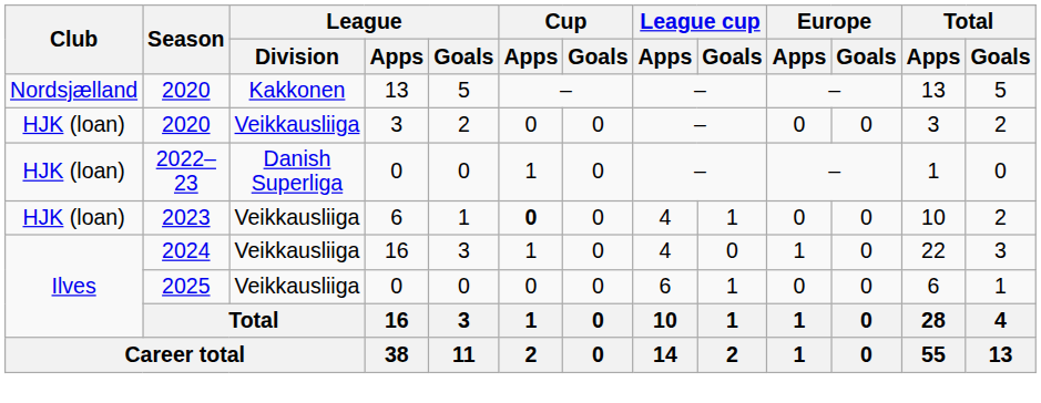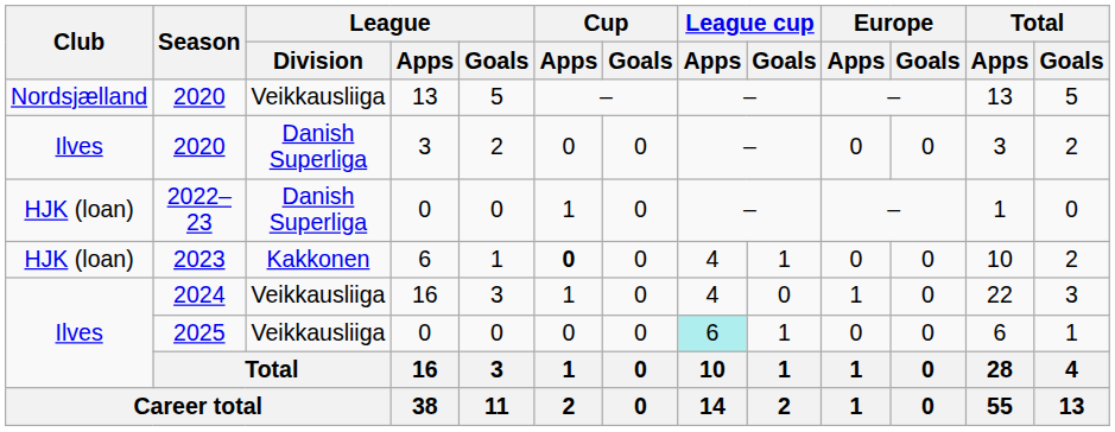 <table class="wikitable" style="text-align: center">
 <tr>
 <th rowspan="2">Club</th>
 <th rowspan="2">Season</th>
 <th colspan="3">League</th>
 <th colspan="2">Cup</th>
 <th colspan="2"><a href='#'>League cup</a></th>
 <th colspan="2">Europe</th>
 <th colspan="2">Total</th>
 </tr>
 <tr>
 <th>Division</th>
 <th>Apps</th>
 <th>Goals</th>
 <th>Apps</th>
 <th>Goals</th>
 <th>Apps</th>
 <th>Goals</th>
 <th>Apps</th>
 <th>Goals</th>
 <th>Apps</th>
 <th>Goals</th>
 </tr>
 <tr>
 <td><a href='#'>Nordsjælland</a></td>
 <td><a href='#'>2020</a></td>
-<td><a href='#'>Kakkonen</a></td>
+<td>Veikkausliiga</td>
 <td>13</td>
 <td>5</td>
 <td colspan="2">–</td>
 <td colspan="2">–</td>
 <td colspan="2">–</td>
 <td>13</td>
 <td>5</td>
 </tr>
 <tr>
-<td><a href='#'>HJK</a> (loan)</td>
+<td><a href='#'>Ilves</a></td>
 <td><a href='#'>2020</a></td>
-<td><a href='#'>Veikkausliiga</a></td>
+<td><a href='#'>Danish Superliga</a></td>
 <td>3</td>
 <td>2</td>
 <td>0</td>
 <td>0</td>
 <td colspan="2">–</td>
 <td>0</td>
 <td>0</td>
 <td>3</td>
 <td>2</td>
 </tr>
 <tr>
 <td><a href='#'>HJK</a> (loan)</td>
 <td><a href='#'>2022–23</a></td>
 <td><a href='#'>Danish Superliga</a></td>
 <td>0</td>
 <td>0</td>
 <td>1</td>
 <td>0</td>
 <td colspan="2">–</td>
 <td colspan="2">–</td>
 <td>1</td>
 <td>0</td>
 </tr>
 <tr>
 <td><a href='#'>HJK</a> (loan)</td>
 <td><a href='#'>2023</a></td>
-<td>Veikkausliiga</td>
+<td><a href='#'>Kakkonen</a></td>
 <td>6</td>
 <td>1</td>
 <td><strong>0</strong></td>
 <td>0</td>
 <td>4</td>
 <td>1</td>
 <td>0</td>
 <td>0</td>
 <td>10</td>
 <td>2</td>
 </tr>
 <tr>
 <td rowspan=3><a href='#'>Ilves</a></td>
 <td><a href='#'>2024</a></td>
 <td>Veikkausliiga</td>
 <td>16</td>
 <td>3</td>
 <td>1</td>
 <td>0</td>
 <td>4</td>
 <td>0</td>
 <td>1</td>
 <td>0</td>
 <td>22</td>
 <td>3</td>
 </tr>
 <tr>
 <td><a href='#'>2025</a></td>
 <td>Veikkausliiga</td>
 <td>0</td>
 <td>0</td>
 <td>0</td>
 <td>0</td>
-<td>6</td>
+<td style="background: paleturquoise;">6</td>
 <td>1</td>
 <td>0</td>
 <td>0</td>
 <td>6</td>
 <td>1</td>
 </tr>
 <tr>
 <th colspan=2>Total</th>
 <th>16</th>
 <th>3</th>
 <th>1</th>
 <th>0</th>
 <th>10</th>
 <th>1</th>
 <th>1</th>
 <th>0</th>
 <th>28</th>
 <th>4</th>
 </tr>
 <tr>
 <th colspan=3>Career total</th>
 <th>38</th>
 <th>11</th>
 <th>2</th>
 <th>0</th>
 <th>14</th>
 <th>2</th>
 <th>1</th>
 <th>0</th>
 <th>55</th>
 <th>13</th>
 </tr>
 </table>
